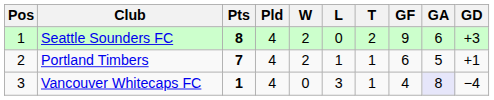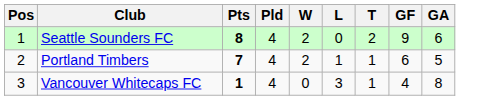 <table class="wikitable" style="text-align:center">
 <tr>
 <th width=30>Pos</th>
 <th width=200>Club</th>
 <th width=30>Pts</th>
 <th width=30>Pld</th>
 <th width=30>W</th>
 <th width=30>L</th>
 <th width=30>T</th>
 <th width=30>GF</th>
 <th width=30>GA</th>
-<th width=30>GD</th>
 </tr>
 <tr bgcolor=#ccffcc>
 <td>1</td>
 <td align="left"><a href='#'>Seattle Sounders FC</a></td>
 <td><strong>8</strong></td>
 <td>4</td>
 <td>2</td>
 <td>0</td>
 <td>2</td>
 <td>9</td>
 <td>6</td>
-<td>+3</td>
 </tr>
 <tr>
 <td>2</td>
 <td align="left"><a href='#'>Portland Timbers</a></td>
 <td><strong>7</strong></td>
 <td>4</td>
 <td>2</td>
 <td>1</td>
 <td>1</td>
 <td>6</td>
 <td>5</td>
-<td>+1</td>
 </tr>
 <tr>
 <td>3</td>
 <td align="left"><a href='#'>Vancouver Whitecaps FC</a></td>
 <td><strong>1</strong></td>
 <td>4</td>
 <td>0</td>
 <td>3</td>
 <td>1</td>
 <td>4</td>
-<td style="background: lavender;">8</td>
-<td>−4</td>
+<td>8</td>
 </tr>
 </table>
